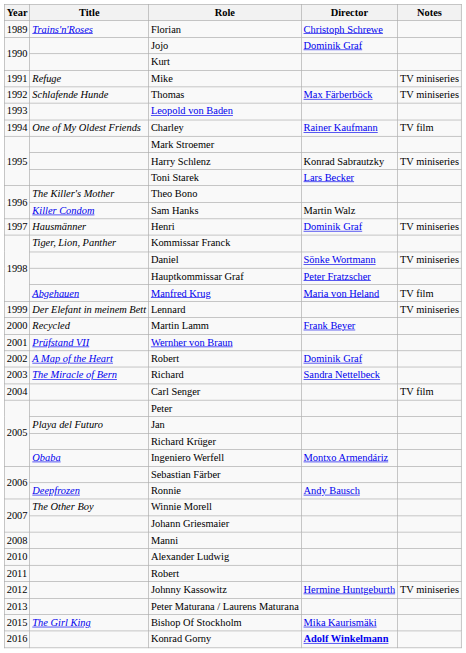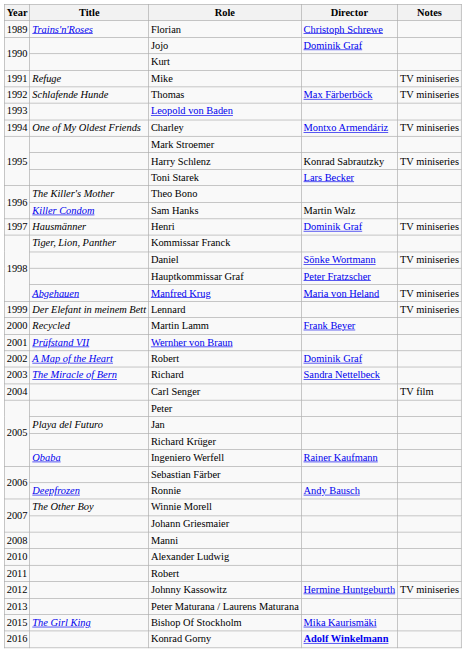 <table class="wikitable sortable">
 <tr>
 <th>Year</th>
 <th>Title</th>
 <th>Role</th>
 <th>Director</th>
 <th class="unsortable">Notes</th>
 </tr>
 <tr>
 <td>1989</td>
 <td><em><a href='#'>Trains'n'Roses</a></em></td>
 <td>Florian</td>
 <td><a href='#'>Christoph Schrewe</a></td>
 <td></td>
 </tr>
 <tr>
 <td rowspan=2>1990</td>
 <td><em></em></td>
 <td>Jojo</td>
 <td><a href='#'>Dominik Graf</a></td>
 <td></td>
 </tr>
 <tr>
 <td><em></em></td>
 <td>Kurt</td>
 <td></td>
 <td></td>
 </tr>
 <tr>
 <td>1991</td>
 <td><em>Refuge</em></td>
 <td>Mike</td>
 <td></td>
 <td>TV miniseries</td>
 </tr>
 <tr>
 <td>1992</td>
 <td><em>Schlafende Hunde</em></td>
 <td>Thomas</td>
 <td><a href='#'>Max Färberböck</a></td>
 <td>TV miniseries</td>
 </tr>
 <tr>
 <td>1993</td>
 <td><em></em></td>
 <td><a href='#'>Leopold von Baden</a></td>
 <td></td>
 <td></td>
 </tr>
 <tr>
 <td>1994</td>
 <td><em>One of My Oldest Friends</em></td>
 <td>Charley</td>
-<td><a href='#'>Rainer Kaufmann</a></td>
-<td>TV film</td>
+<td><a href='#'>Montxo Armendáriz</a></td>
+<td>TV miniseries</td>
 </tr>
 <tr>
 <td rowspan=3>1995</td>
 <td><em></em></td>
 <td>Mark Stroemer</td>
 <td></td>
 <td></td>
 </tr>
 <tr>
 <td><em></em></td>
 <td>Harry Schlenz</td>
 <td>Konrad Sabrautzky</td>
 <td>TV miniseries</td>
 </tr>
 <tr>
 <td><em></em></td>
 <td>Toni Starek</td>
 <td><a href='#'>Lars Becker</a></td>
 <td></td>
 </tr>
 <tr>
 <td rowspan=2>1996</td>
 <td><em>The Killer's Mother</em></td>
 <td>Theo Bono</td>
 <td></td>
 <td></td>
 </tr>
 <tr>
 <td><em><a href='#'>Killer Condom</a></em></td>
 <td>Sam Hanks</td>
 <td>Martin Walz</td>
 <td></td>
 </tr>
 <tr>
 <td>1997</td>
 <td><em>Hausmänner</em></td>
 <td>Henri</td>
 <td><a href='#'>Dominik Graf</a></td>
 <td>TV miniseries</td>
 </tr>
 <tr>
 <td rowspan=4>1998</td>
 <td><em>Tiger, Lion, Panther</em></td>
 <td>Kommissar Franck</td>
 <td></td>
 <td></td>
 </tr>
 <tr>
 <td><em></em></td>
 <td>Daniel</td>
 <td><a href='#'>Sönke Wortmann</a></td>
 <td>TV miniseries</td>
 </tr>
 <tr>
 <td><em></em></td>
 <td>Hauptkommissar Graf</td>
 <td><a href='#'>Peter Fratzscher</a></td>
 <td></td>
 </tr>
 <tr>
 <td><em><a href='#'>Abgehauen</a></em></td>
 <td><a href='#'>Manfred Krug</a></td>
 <td><a href='#'>Maria von Heland</a></td>
-<td>TV film</td>
+<td>TV miniseries</td>
 </tr>
 <tr>
 <td>1999</td>
 <td><em>Der Elefant in meinem Bett</em></td>
 <td>Lennard</td>
 <td></td>
 <td>TV miniseries</td>
 </tr>
 <tr>
 <td>2000</td>
 <td><em>Recycled</em></td>
 <td>Martin Lamm</td>
 <td><a href='#'>Frank Beyer</a></td>
 <td></td>
 </tr>
 <tr>
 <td>2001</td>
 <td><em><a href='#'>Prüfstand VII</a></em></td>
 <td><a href='#'>Wernher von Braun</a></td>
 <td></td>
 <td></td>
 </tr>
 <tr>
 <td>2002</td>
 <td><em><a href='#'>A Map of the Heart</a></em></td>
 <td>Robert</td>
 <td><a href='#'>Dominik Graf</a></td>
 <td></td>
 </tr>
 <tr>
 <td>2003</td>
 <td><em><a href='#'>The Miracle of Bern</a></em></td>
 <td>Richard</td>
 <td><a href='#'>Sandra Nettelbeck</a></td>
 <td></td>
 </tr>
 <tr>
 <td>2004</td>
 <td><em></em></td>
 <td>Carl Senger</td>
 <td></td>
 <td>TV film</td>
 </tr>
 <tr>
 <td rowspan=4>2005</td>
 <td><em></em></td>
 <td>Peter</td>
 <td></td>
 <td></td>
 </tr>
 <tr>
 <td><em>Playa del Futuro</em></td>
 <td>Jan</td>
 <td></td>
 <td></td>
 </tr>
 <tr>
 <td><em></em></td>
 <td>Richard Krüger</td>
 <td></td>
 <td></td>
 </tr>
 <tr>
 <td><em><a href='#'>Obaba</a></em></td>
 <td>Ingeniero Werfell</td>
-<td><a href='#'>Montxo Armendáriz</a></td>
+<td><a href='#'>Rainer Kaufmann</a></td>
 <td></td>
 </tr>
 <tr>
 <td rowspan=2>2006</td>
 <td><em></em></td>
 <td>Sebastian Färber</td>
 <td></td>
 <td></td>
 </tr>
 <tr>
 <td><em><a href='#'>Deepfrozen</a></em></td>
 <td>Ronnie</td>
 <td><a href='#'>Andy Bausch</a></td>
 <td></td>
 </tr>
 <tr>
 <td rowspan=2>2007</td>
 <td><em>The Other Boy</em></td>
 <td>Winnie Morell</td>
 <td></td>
 <td></td>
 </tr>
 <tr>
 <td><em></em></td>
 <td>Johann Griesmaier</td>
 <td></td>
 <td></td>
 </tr>
 <tr>
 <td>2008</td>
 <td><em></em></td>
 <td>Manni</td>
 <td></td>
 <td></td>
 </tr>
 <tr>
 <td>2010</td>
 <td><em></em></td>
 <td>Alexander Ludwig</td>
 <td></td>
 <td></td>
 </tr>
 <tr>
 <td>2011</td>
 <td><em></em></td>
 <td>Robert</td>
 <td></td>
 <td></td>
 </tr>
 <tr>
 <td>2012</td>
 <td><em></em></td>
 <td>Johnny Kassowitz</td>
 <td><a href='#'>Hermine Huntgeburth</a></td>
 <td>TV miniseries</td>
 </tr>
 <tr>
 <td>2013</td>
 <td><em></em></td>
 <td>Peter Maturana / Laurens Maturana</td>
 <td></td>
 <td></td>
 </tr>
 <tr>
 <td>2015</td>
 <td><em><a href='#'>The Girl King</a></em></td>
 <td>Bishop Of Stockholm</td>
 <td><a href='#'>Mika Kaurismäki</a></td>
 <td></td>
 </tr>
 <tr>
 <td>2016</td>
 <td><em></em></td>
 <td>Konrad Gorny</td>
 <td><strong><a href='#'>Adolf Winkelmann</a></strong></td>
 <td></td>
 </tr>
 </table>
